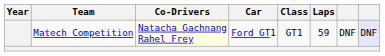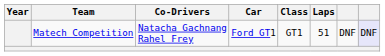 <table class="wikitable" style="text-align:center; font-size:90%">
 <tr>
 <th>Year</th>
 <th>Team</th>
 <th>Co-Drivers</th>
 <th>Car</th>
 <th>Class</th>
 <th>Laps</th>
 <th></th>
 <th></th>
 </tr>
 <tr>
 <th></th>
 <td align="left"> <a href='#'>Matech Competition</a></td>
-<td align="left" style="background: lightyellow;"> <a href='#'>Natacha Gachnang</a><br> <a href='#'>Rahel Frey</a></td>
+<td align="left"> <a href='#'>Natacha Gachnang</a><br> <a href='#'>Rahel Frey</a></td>
 <td align="left"><a href='#'>Ford GT</a>1</td>
 <td>GT1</td>
-<td>59</td>
+<td>51</td>
 <td>DNF</td>
 <td style="background: lavender;">DNF</td>
 </tr>
 <tr>
 <th colspan="8"></th>
 </tr>
 </table>
